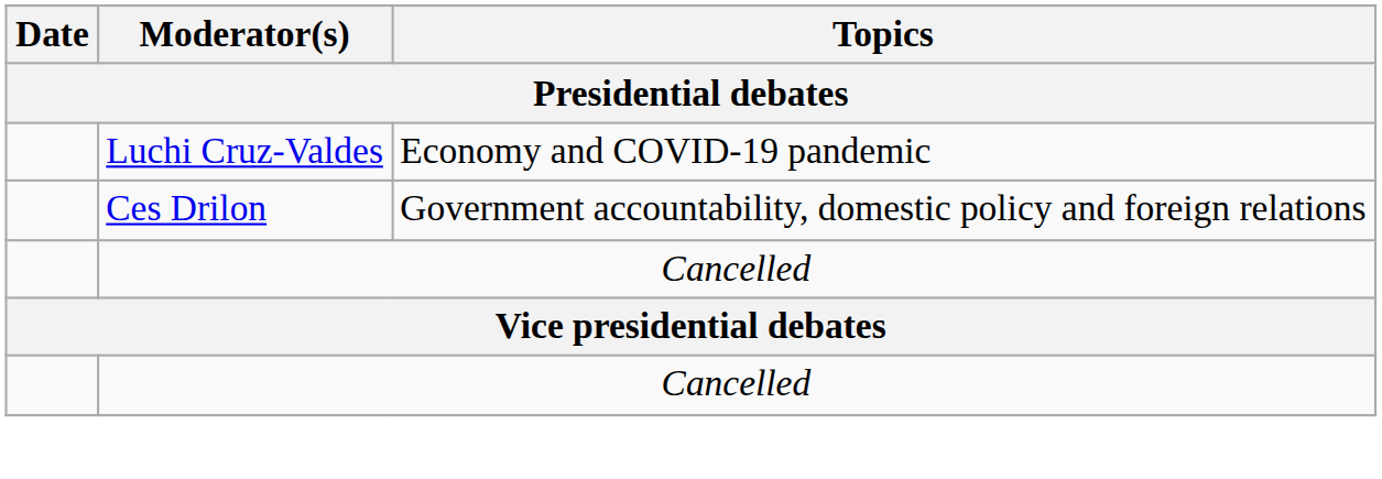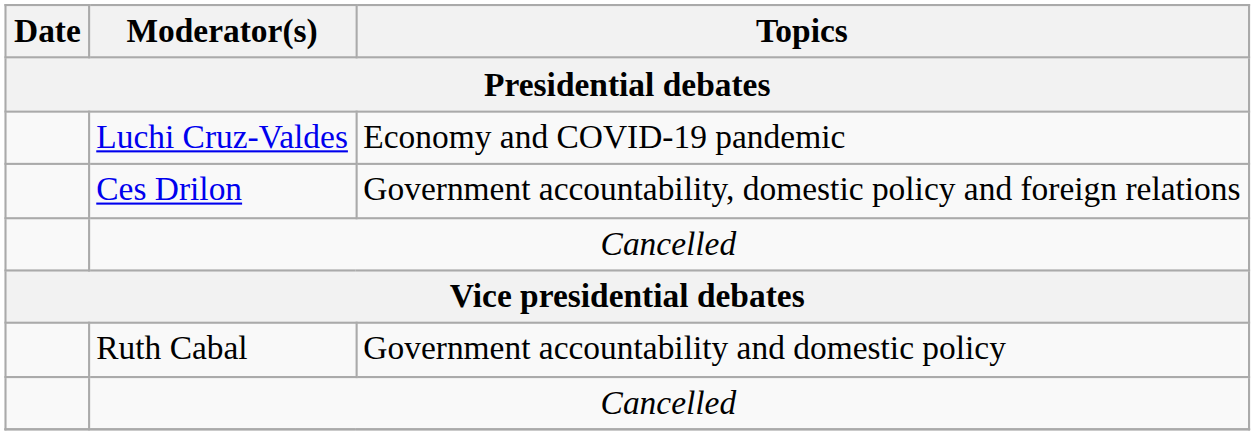 <table class="wikitable"  style="margin-left: auto; margin-right: auto; text-align:left;">
 <tr>
 <th>Date</th>
 <th>Moderator(s)</th>
 <th>Topics</th>
 </tr>
 <tr>
 <th colspan="3">Presidential debates</th>
 </tr>
 <tr>
 <td></td>
 <td><a href='#'>Luchi Cruz-Valdes</a></td>
 <td>Economy and COVID-19 pandemic</td>
 </tr>
 <tr>
 <td></td>
 <td><a href='#'>Ces Drilon</a></td>
 <td>Government accountability, domestic policy and foreign relations</td>
 </tr>
 <tr>
 <td></td>
 <td colspan=2 align=center><em>Cancelled</em></td>
 </tr>
 <tr>
 <th colspan="3">Vice presidential debates</th>
 </tr>
 <tr>
 <td></td>
+<td>Ruth Cabal</td>
+<td>Government accountability and domestic policy</td>
+</tr>
+<tr>
+<td></td>
 <td colspan=2 align=center><em>Cancelled</em></td>
 </tr>
 <tr>
 </tr>
 </table>
